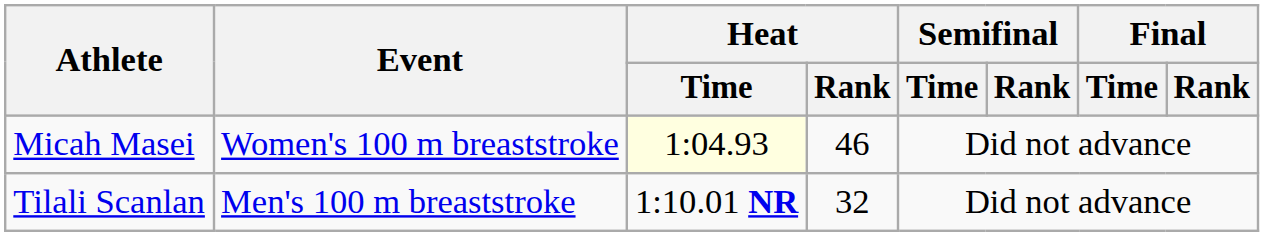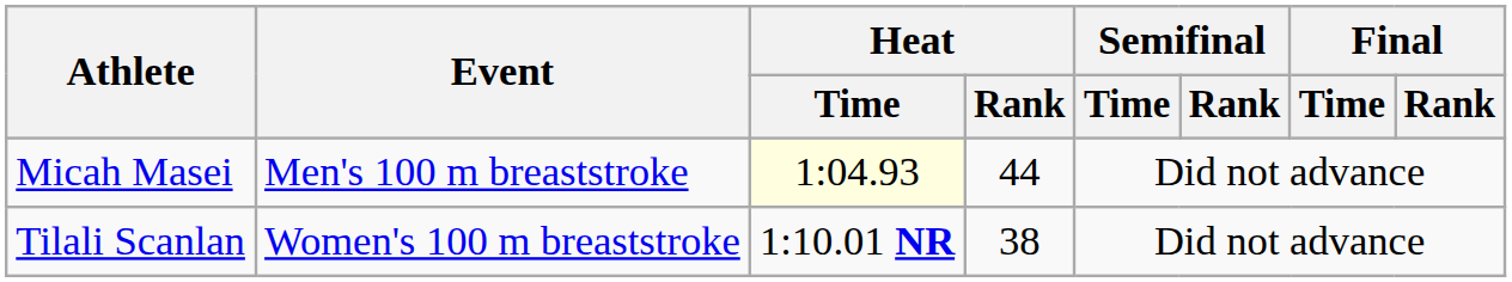 <table class=wikitable style="font-size:90%">
 <tr>
 <th rowspan="2">Athlete</th>
 <th rowspan="2">Event</th>
 <th colspan="2">Heat</th>
 <th colspan="2">Semifinal</th>
 <th colspan="2">Final</th>
 </tr>
 <tr style="font-size:95%">
 <th>Time</th>
 <th>Rank</th>
 <th>Time</th>
 <th>Rank</th>
 <th>Time</th>
 <th>Rank</th>
 </tr>
 <tr align=center>
 <td align=left><a href='#'>Micah Masei</a></td>
-<td align=left><a href='#'>Women's 100 m breaststroke</a></td>
+<td align=left><a href='#'>Men's 100 m breaststroke</a></td>
 <td style="background: lightyellow;">1:04.93</td>
-<td>46</td>
+<td>44</td>
 <td colspan="4">Did not advance</td>
 </tr>
 <tr align=center>
 <td align=left><a href='#'>Tilali Scanlan</a></td>
-<td align=left><a href='#'>Men's 100 m breaststroke</a></td>
+<td align=left><a href='#'>Women's 100 m breaststroke</a></td>
 <td>1:10.01 <strong><a href='#'>NR</a></strong></td>
-<td>32</td>
+<td>38</td>
 <td colspan="4">Did not advance</td>
 </tr>
 </table>
